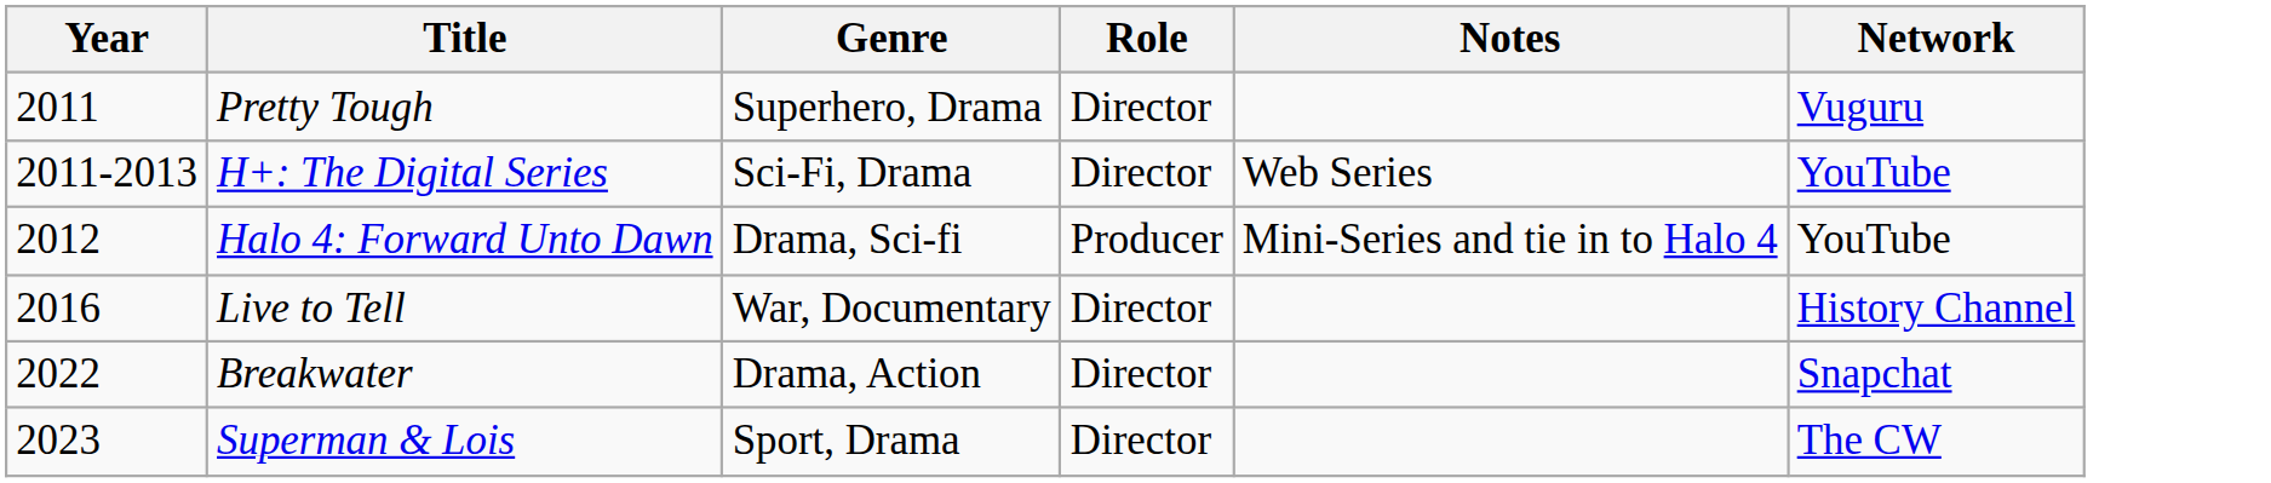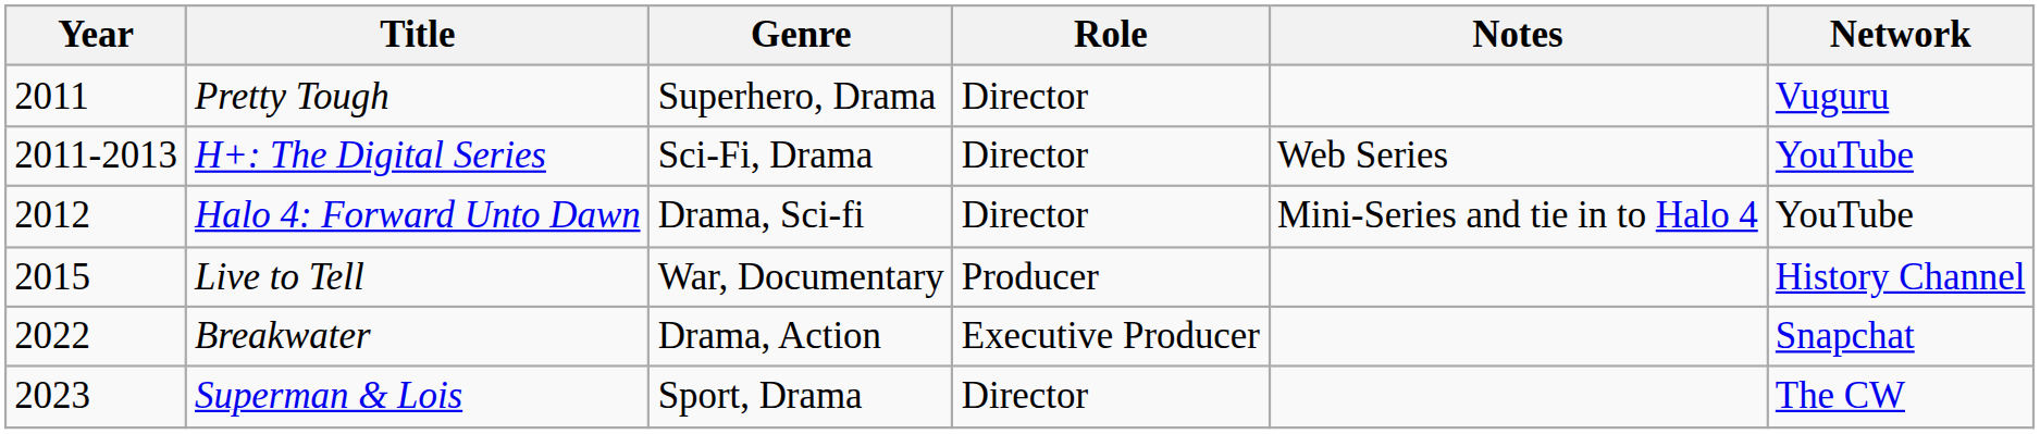 <table class="wikitable">
 <tr>
 <th>Year</th>
 <th>Title</th>
 <th>Genre</th>
 <th>Role</th>
 <th>Notes</th>
 <th>Network</th>
 </tr>
 <tr>
 <td>2011</td>
 <td><em>Pretty Tough</em></td>
 <td>Superhero, Drama</td>
 <td>Director</td>
 <td></td>
 <td><a href='#'>Vuguru</a></td>
 </tr>
 <tr>
 <td>2011-2013</td>
 <td><em><a href='#'>H+: The Digital Series</a></em></td>
 <td>Sci-Fi, Drama</td>
 <td>Director</td>
 <td>Web Series</td>
 <td><a href='#'>YouTube</a></td>
 </tr>
 <tr>
 <td>2012</td>
 <td><em><a href='#'>Halo 4: Forward Unto Dawn</a></em></td>
 <td>Drama, Sci-fi</td>
-<td>Producer</td>
+<td>Director</td>
 <td>Mini-Series and tie in to <a href='#'>Halo 4</a></td>
 <td>YouTube</td>
 </tr>
 <tr>
-<td>2016</td>
+<td>2015</td>
 <td><em>Live to Tell</em></td>
 <td>War, Documentary</td>
-<td>Director</td>
+<td>Producer</td>
 <td></td>
 <td><a href='#'>History Channel</a></td>
 </tr>
 <tr>
 <td>2022</td>
 <td><em>Breakwater</em></td>
 <td>Drama, Action</td>
-<td>Director</td>
+<td>Executive Producer</td>
 <td></td>
 <td><a href='#'>Snapchat</a></td>
 </tr>
 <tr>
 <td>2023</td>
 <td><em><a href='#'>Superman & Lois</a></em></td>
 <td>Sport, Drama</td>
 <td>Director</td>
 <td></td>
 <td><a href='#'>The CW</a></td>
 </tr>
 </table>
